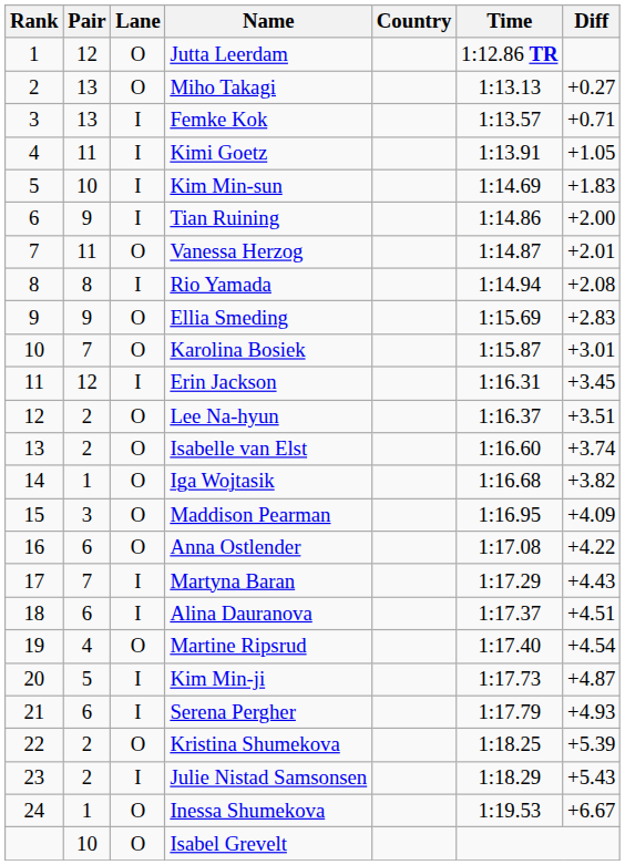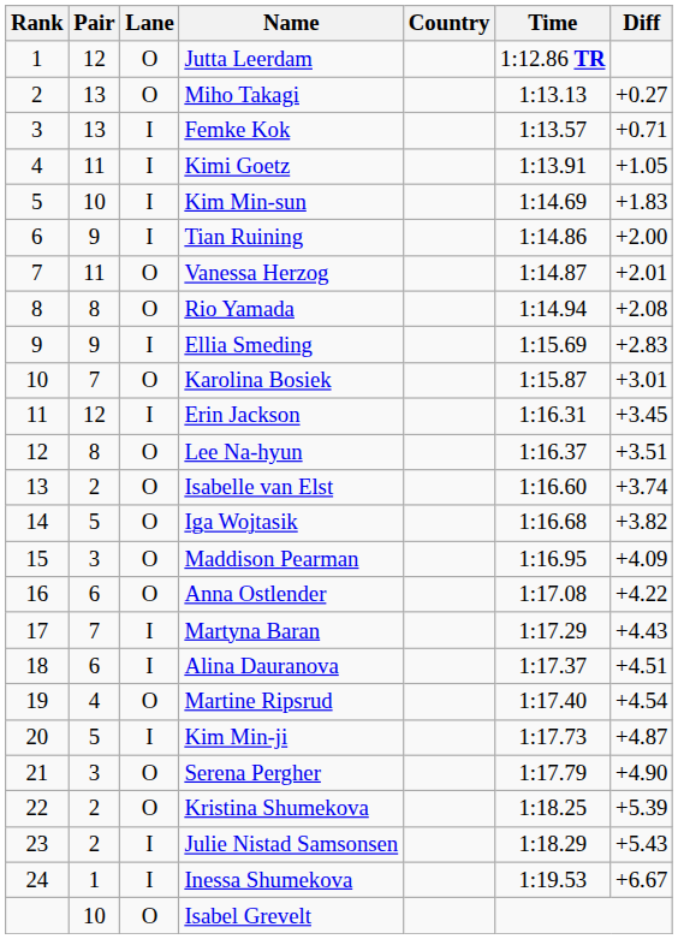 <table class="wikitable sortable" style="text-align:center">
 <tr>
 <th>Rank</th>
 <th>Pair</th>
 <th>Lane</th>
 <th>Name</th>
 <th>Country</th>
 <th>Time</th>
 <th>Diff</th>
 </tr>
 <tr>
 <td>1</td>
 <td>12</td>
 <td>O</td>
 <td align=left><a href='#'>Jutta Leerdam</a></td>
 <td align=left></td>
 <td>1:12.86 <strong><a href='#'>TR</a></strong></td>
 <td></td>
 </tr>
 <tr>
 <td>2</td>
 <td>13</td>
 <td>O</td>
 <td align=left><a href='#'>Miho Takagi</a></td>
 <td align=left></td>
 <td>1:13.13</td>
 <td>+0.27</td>
 </tr>
 <tr>
 <td>3</td>
 <td>13</td>
 <td>I</td>
 <td align=left><a href='#'>Femke Kok</a></td>
 <td align=left></td>
 <td>1:13.57</td>
 <td>+0.71</td>
 </tr>
 <tr>
 <td>4</td>
 <td>11</td>
 <td>I</td>
 <td align=left><a href='#'>Kimi Goetz</a></td>
 <td align=left></td>
 <td>1:13.91</td>
 <td>+1.05</td>
 </tr>
 <tr>
 <td>5</td>
 <td>10</td>
 <td>I</td>
 <td align=left><a href='#'>Kim Min-sun</a></td>
 <td align=left></td>
 <td>1:14.69</td>
 <td>+1.83</td>
 </tr>
 <tr>
 <td>6</td>
 <td>9</td>
 <td>I</td>
 <td align=left><a href='#'>Tian Ruining</a></td>
 <td align=left></td>
 <td>1:14.86</td>
 <td>+2.00</td>
 </tr>
 <tr>
 <td>7</td>
 <td>11</td>
 <td>O</td>
 <td align=left><a href='#'>Vanessa Herzog</a></td>
 <td align=left></td>
 <td>1:14.87</td>
 <td>+2.01</td>
 </tr>
 <tr>
 <td>8</td>
 <td>8</td>
-<td>I</td>
+<td>O</td>
 <td align=left><a href='#'>Rio Yamada</a></td>
 <td align=left></td>
 <td>1:14.94</td>
 <td>+2.08</td>
 </tr>
 <tr>
 <td>9</td>
 <td>9</td>
-<td>O</td>
+<td>I</td>
 <td align=left><a href='#'>Ellia Smeding</a></td>
 <td align=left></td>
 <td>1:15.69</td>
 <td>+2.83</td>
 </tr>
 <tr>
 <td>10</td>
 <td>7</td>
 <td>O</td>
 <td align=left><a href='#'>Karolina Bosiek</a></td>
 <td align=left></td>
 <td>1:15.87</td>
 <td>+3.01</td>
 </tr>
 <tr>
 <td>11</td>
 <td>12</td>
 <td>I</td>
 <td align=left><a href='#'>Erin Jackson</a></td>
 <td align=left></td>
 <td>1:16.31</td>
 <td>+3.45</td>
 </tr>
 <tr>
 <td>12</td>
-<td>2</td>
+<td>8</td>
 <td>O</td>
 <td align=left><a href='#'>Lee Na-hyun</a></td>
 <td align=left></td>
 <td>1:16.37</td>
 <td>+3.51</td>
 </tr>
 <tr>
 <td>13</td>
 <td>2</td>
 <td>O</td>
 <td align=left><a href='#'>Isabelle van Elst</a></td>
 <td align=left></td>
 <td>1:16.60</td>
 <td>+3.74</td>
 </tr>
 <tr>
 <td>14</td>
-<td>1</td>
+<td>5</td>
 <td>O</td>
 <td align=left><a href='#'>Iga Wojtasik</a></td>
 <td align=left></td>
 <td>1:16.68</td>
 <td>+3.82</td>
 </tr>
 <tr>
 <td>15</td>
 <td>3</td>
 <td>O</td>
 <td align=left><a href='#'>Maddison Pearman</a></td>
 <td align=left></td>
 <td>1:16.95</td>
 <td>+4.09</td>
 </tr>
 <tr>
 <td>16</td>
 <td>6</td>
 <td>O</td>
 <td align=left><a href='#'>Anna Ostlender</a></td>
 <td align=left></td>
 <td>1:17.08</td>
 <td>+4.22</td>
 </tr>
 <tr>
 <td>17</td>
 <td>7</td>
 <td>I</td>
 <td align=left><a href='#'>Martyna Baran</a></td>
 <td align=left></td>
 <td>1:17.29</td>
 <td>+4.43</td>
 </tr>
 <tr>
 <td>18</td>
 <td>6</td>
 <td>I</td>
 <td align=left><a href='#'>Alina Dauranova</a></td>
 <td align=left></td>
 <td>1:17.37</td>
 <td>+4.51</td>
 </tr>
 <tr>
 <td>19</td>
 <td>4</td>
 <td>O</td>
 <td align=left><a href='#'>Martine Ripsrud</a></td>
 <td align=left></td>
 <td>1:17.40</td>
 <td>+4.54</td>
 </tr>
 <tr>
 <td>20</td>
 <td>5</td>
 <td>I</td>
 <td align=left><a href='#'>Kim Min-ji</a></td>
 <td align=left></td>
 <td>1:17.73</td>
 <td>+4.87</td>
 </tr>
 <tr>
 <td>21</td>
-<td>6</td>
-<td>I</td>
+<td>3</td>
+<td>O</td>
 <td align=left><a href='#'>Serena Pergher</a></td>
 <td align=left></td>
 <td>1:17.79</td>
-<td>+4.93</td>
+<td>+4.90</td>
 </tr>
 <tr>
 <td>22</td>
 <td>2</td>
 <td>O</td>
 <td align=left><a href='#'>Kristina Shumekova</a></td>
 <td align=left></td>
 <td>1:18.25</td>
 <td>+5.39</td>
 </tr>
 <tr>
 <td>23</td>
 <td>2</td>
 <td>I</td>
 <td align=left><a href='#'>Julie Nistad Samsonsen</a></td>
 <td align=left></td>
 <td>1:18.29</td>
 <td>+5.43</td>
 </tr>
 <tr>
 <td>24</td>
 <td>1</td>
-<td>O</td>
+<td>I</td>
 <td align=left><a href='#'>Inessa Shumekova</a></td>
 <td align=left></td>
 <td>1:19.53</td>
 <td>+6.67</td>
 </tr>
 <tr>
 <td></td>
 <td>10</td>
 <td>O</td>
 <td align=left><a href='#'>Isabel Grevelt</a></td>
 <td align=left></td>
 <td colspan=2></td>
 </tr>
 </table>
